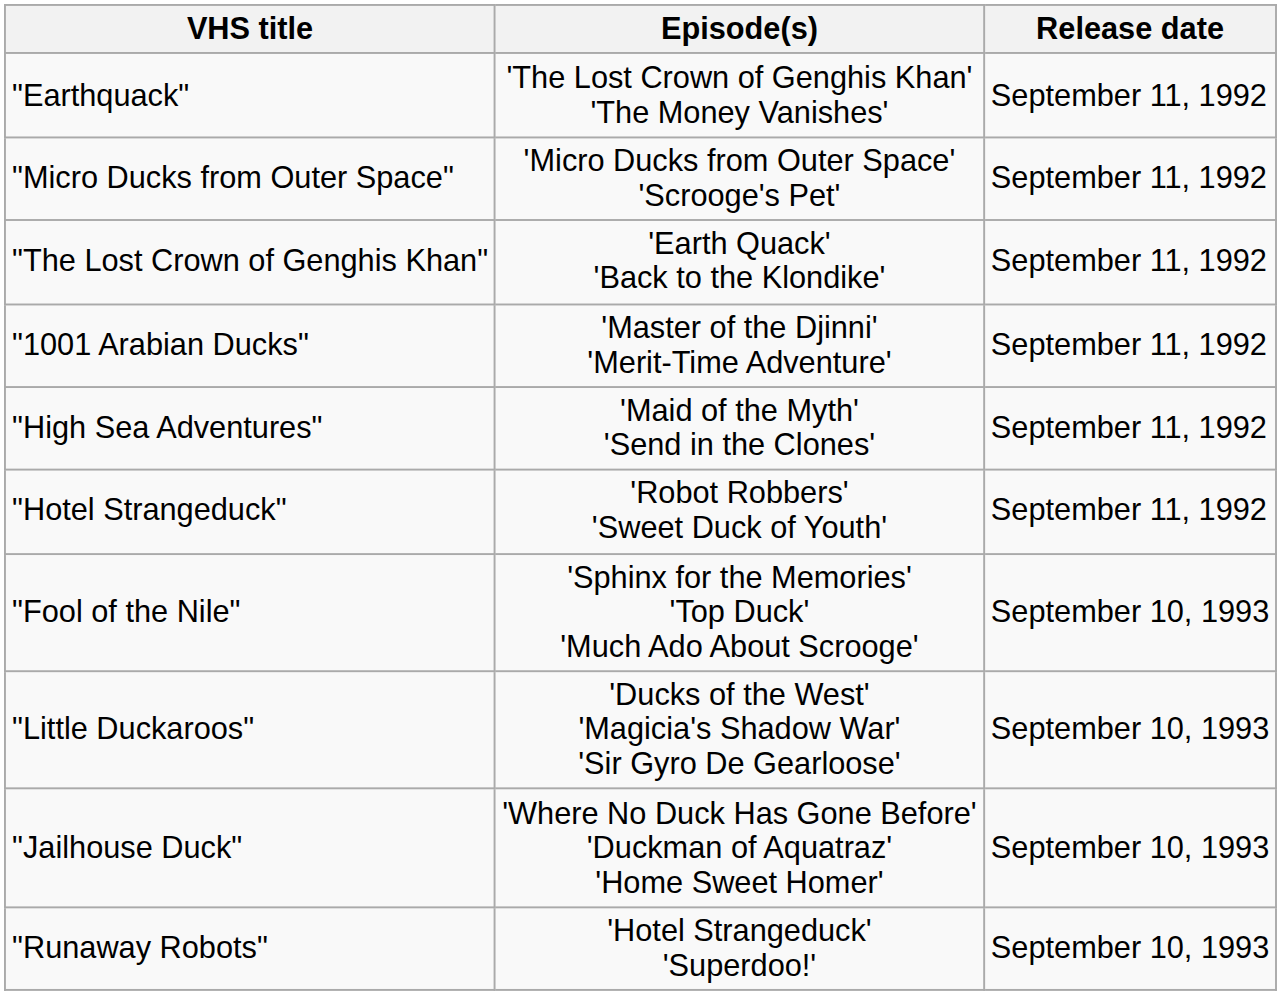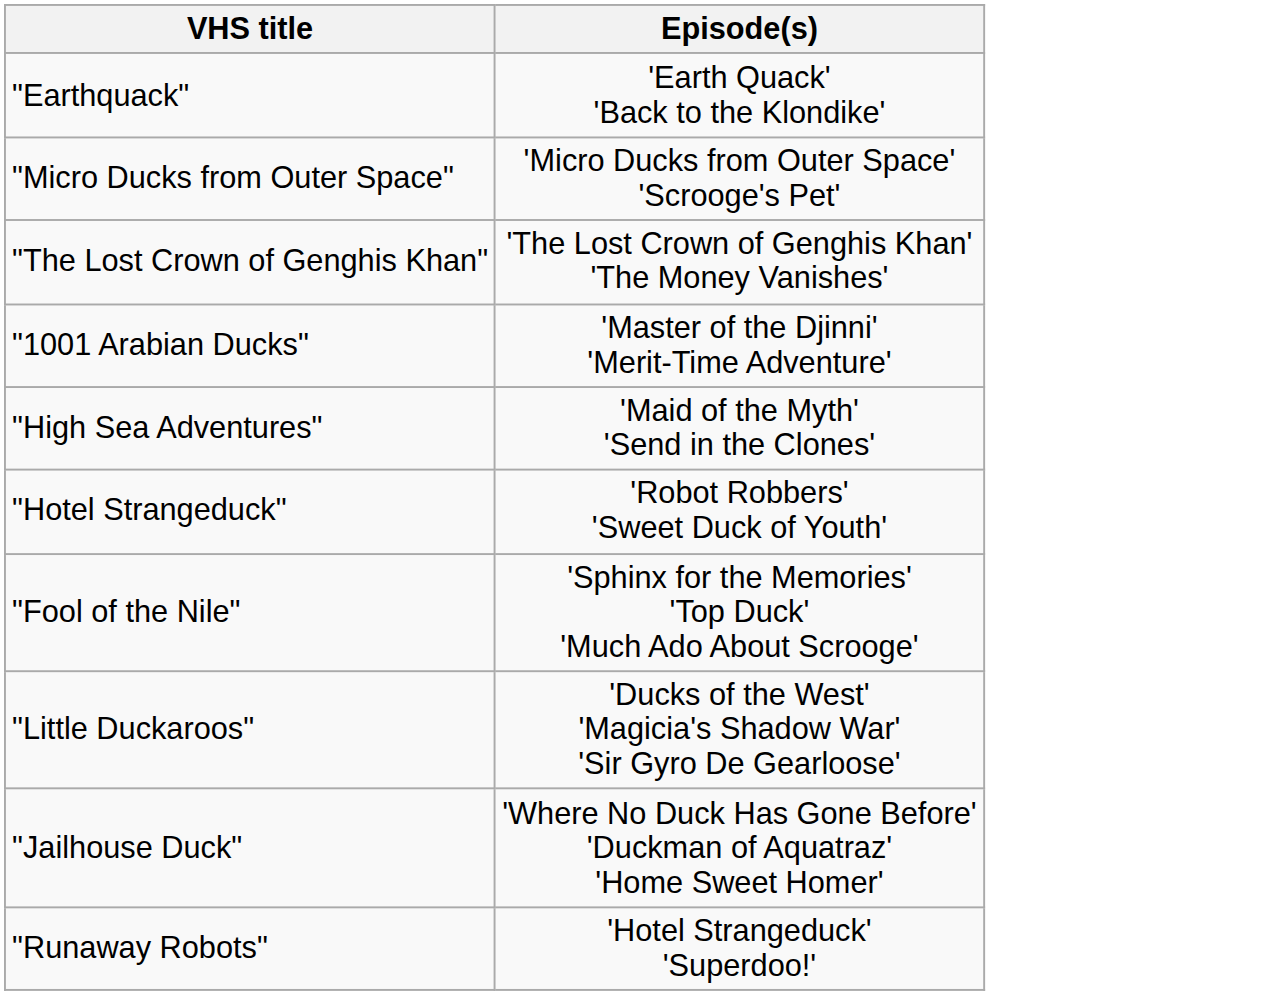 <table class="wikitable">
 <tr>
 <th>VHS title</th>
 <th>Episode(s)</th>
-<th>Release date</th>
 </tr>
 <tr>
 <td>"Earthquack"</td>
-<td style="text-align:center;">'The Lost Crown of Genghis Khan'<br>'The Money Vanishes'</td>
-<td>September 11, 1992</td>
+<td style="text-align:center;">'Earth Quack'<br>'Back to the Klondike'</td>
 </tr>
 <tr>
 <td>"Micro Ducks from Outer Space"</td>
 <td style="text-align:center;">'Micro Ducks from Outer Space'<br>'Scrooge's Pet'</td>
-<td>September 11, 1992</td>
 </tr>
 <tr>
 <td>"The Lost Crown of Genghis Khan"</td>
-<td style="text-align:center;">'Earth Quack'<br>'Back to the Klondike'</td>
-<td>September 11, 1992</td>
+<td style="text-align:center;">'The Lost Crown of Genghis Khan'<br>'The Money Vanishes'</td>
 </tr>
 <tr>
 <td>"1001 Arabian Ducks"</td>
 <td style="text-align:center;">'Master of the Djinni'<br>'Merit-Time Adventure'</td>
-<td>September 11, 1992</td>
 </tr>
 <tr>
 <td>"High Sea Adventures"</td>
 <td style="text-align:center;">'Maid of the Myth'<br>'Send in the Clones'</td>
-<td>September 11, 1992</td>
 </tr>
 <tr>
 <td>"Hotel Strangeduck"</td>
 <td style="text-align:center;">'Robot Robbers'<br>'Sweet Duck of Youth'</td>
-<td>September 11, 1992</td>
 </tr>
 <tr>
 <td>"Fool of the Nile"</td>
 <td style="text-align:center;">'Sphinx for the Memories'<br>'Top Duck'<br>'Much Ado About Scrooge'</td>
-<td>September 10, 1993</td>
 </tr>
 <tr>
 <td>"Little Duckaroos"</td>
 <td style="text-align:center;">'Ducks of the West'<br>'Magicia's Shadow War'<br>'Sir Gyro De Gearloose'</td>
-<td>September 10, 1993</td>
 </tr>
 <tr>
 <td>"Jailhouse Duck"</td>
 <td style="text-align:center;">'Where No Duck Has Gone Before'<br>'Duckman of Aquatraz'<br>'Home Sweet Homer'</td>
-<td>September 10, 1993</td>
 </tr>
 <tr>
 <td>"Runaway Robots"</td>
 <td style="text-align:center;">'Hotel Strangeduck'<br>'Superdoo!'</td>
-<td>September 10, 1993</td>
 </tr>
 </table>
